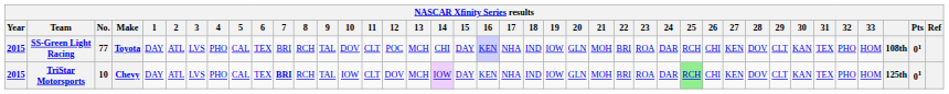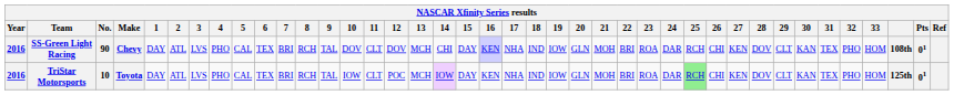 <table class="wikitable" style="text-align:center; font-size:75%">
 <tr>
 <th colspan=40><a href='#'>NASCAR Xfinity Series</a> results</th>
 </tr>
 <tr>
 <th>Year</th>
 <th>Team</th>
 <th>No.</th>
 <th>Make</th>
 <th>1</th>
 <th>2</th>
 <th>3</th>
 <th>4</th>
 <th>5</th>
 <th>6</th>
 <th>7</th>
 <th>8</th>
 <th>9</th>
 <th>10</th>
 <th>11</th>
 <th>12</th>
 <th>13</th>
 <th>14</th>
 <th>15</th>
 <th>16</th>
 <th>17</th>
 <th>18</th>
 <th>19</th>
 <th>20</th>
 <th>21</th>
 <th>22</th>
 <th>23</th>
 <th>24</th>
 <th>25</th>
 <th>26</th>
 <th>27</th>
 <th>28</th>
 <th>29</th>
 <th>30</th>
 <th>31</th>
 <th>32</th>
 <th>33</th>
 <th></th>
 <th>Pts</th>
 <th>Ref</th>
 </tr>
 <tr>
-<th><a href='#'>2015</a></th>
+<th><a href='#'>2016</a></th>
 <th><a href='#'>SS-Green Light Racing</a></th>
-<th>77</th>
-<th><a href='#'>Toyota</a></th>
+<th>90</th>
+<th><a href='#'>Chevy</a></th>
 <td><a href='#'>DAY</a></td>
 <td><a href='#'>ATL</a></td>
 <td><a href='#'>LVS</a></td>
 <td><a href='#'>PHO</a></td>
 <td><a href='#'>CAL</a></td>
 <td><a href='#'>TEX</a></td>
 <td><a href='#'>BRI</a></td>
 <td><a href='#'>RCH</a></td>
 <td><a href='#'>TAL</a></td>
 <td><a href='#'>DOV</a></td>
 <td><a href='#'>CLT</a></td>
-<td><a href='#'>POC</a></td>
+<td><a href='#'>DOV</a></td>
 <td><a href='#'>MCH</a></td>
 <td><a href='#'>CHI</a></td>
 <td><a href='#'>DAY</a></td>
 <td style="background:#CFCFFF;"><a href='#'>KEN</a><br></td>
 <td><a href='#'>NHA</a></td>
 <td><a href='#'>IND</a></td>
 <td><a href='#'>IOW</a></td>
 <td><a href='#'>GLN</a></td>
 <td><a href='#'>MOH</a></td>
 <td><a href='#'>BRI</a></td>
 <td><a href='#'>ROA</a></td>
 <td><a href='#'>DAR</a></td>
 <td><a href='#'>RCH</a></td>
 <td><a href='#'>CHI</a></td>
 <td><a href='#'>KEN</a></td>
 <td><a href='#'>DOV</a></td>
 <td><a href='#'>CLT</a></td>
 <td><a href='#'>KAN</a></td>
 <td><a href='#'>TEX</a></td>
 <td><a href='#'>PHO</a></td>
 <td><a href='#'>HOM</a></td>
 <th>108th</th>
 <th>0<sup>1</sup></th>
 <th></th>
 </tr>
 <tr>
-<th><a href='#'>2015</a></th>
+<th><a href='#'>2016</a></th>
 <th><a href='#'>TriStar Motorsports</a></th>
 <th>10</th>
-<th><a href='#'>Chevy</a></th>
+<th><a href='#'>Toyota</a></th>
 <td><a href='#'>DAY</a></td>
 <td><a href='#'>ATL</a></td>
 <td><a href='#'>LVS</a></td>
 <td><a href='#'>PHO</a></td>
 <td><a href='#'>CAL</a></td>
 <td><a href='#'>TEX</a></td>
-<td><strong><a href='#'>BRI</a></strong></td>
+<td><a href='#'>BRI</a></td>
 <td><a href='#'>RCH</a></td>
 <td><a href='#'>TAL</a></td>
 <td><a href='#'>IOW</a></td>
 <td><a href='#'>CLT</a></td>
-<td><a href='#'>DOV</a></td>
+<td><a href='#'>POC</a></td>
 <td><a href='#'>MCH</a></td>
 <td style="background:#EFCFFF;"><a href='#'>IOW</a><br></td>
 <td><a href='#'>DAY</a></td>
 <td><a href='#'>KEN</a></td>
 <td><a href='#'>NHA</a></td>
 <td><a href='#'>IND</a></td>
 <td><a href='#'>IOW</a></td>
 <td><a href='#'>GLN</a></td>
 <td><a href='#'>MOH</a></td>
 <td><a href='#'>BRI</a></td>
 <td><a href='#'>ROA</a></td>
 <td><a href='#'>DAR</a></td>
 <td style="background: lightgreen;"><a href='#'>RCH</a></td>
 <td><a href='#'>CHI</a></td>
 <td><a href='#'>KEN</a></td>
 <td><a href='#'>DOV</a></td>
 <td><a href='#'>CLT</a></td>
 <td><a href='#'>KAN</a></td>
 <td><a href='#'>TEX</a></td>
 <td><a href='#'>PHO</a></td>
 <td><a href='#'>HOM</a></td>
 <th>125th</th>
 <th>0<sup>1</sup></th>
 <th></th>
 </tr>
 </table>
